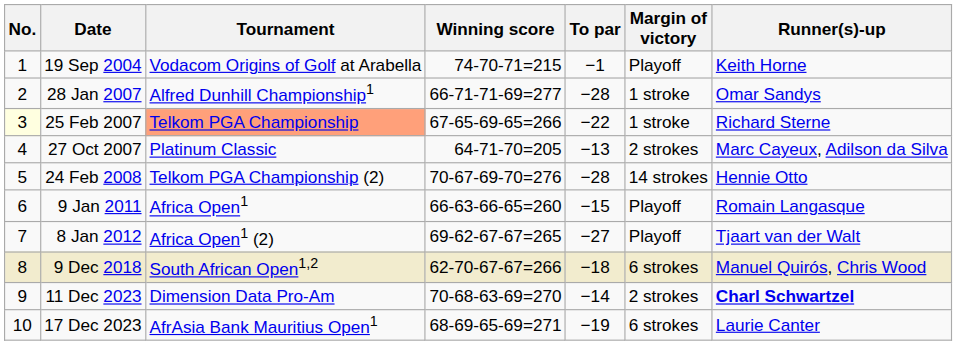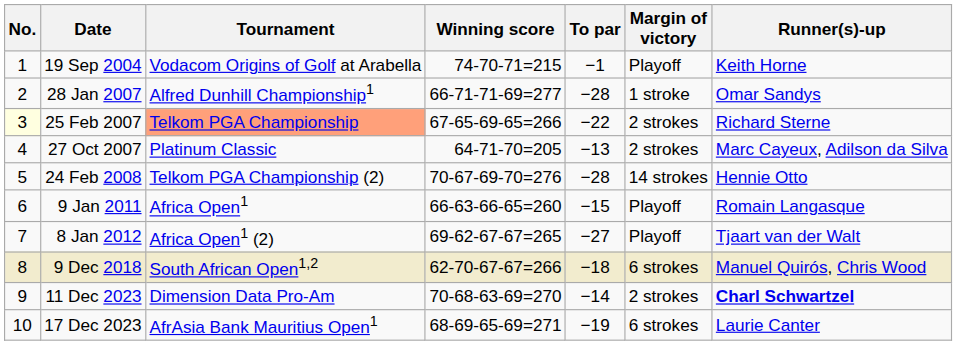 <table class="wikitable" style="font-size:95%;">
 <tr>
 <th>No.</th>
 <th>Date</th>
 <th>Tournament</th>
 <th>Winning score</th>
 <th>To par</th>
 <th>Margin of<br>victory</th>
 <th>Runner(s)-up</th>
 </tr>
 <tr>
 <td align=center>1</td>
 <td align=right>19 Sep <a href='#'>2004</a></td>
 <td><a href='#'>Vodacom Origins of Golf</a> at Arabella</td>
 <td align=right>74-70-71=215</td>
 <td align=center>−1</td>
 <td>Playoff</td>
 <td> <a href='#'>Keith Horne</a></td>
 </tr>
 <tr>
 <td align=center>2</td>
 <td align=right>28 Jan <a href='#'>2007</a></td>
 <td><a href='#'>Alfred Dunhill Championship</a><sup>1</sup></td>
 <td align=right>66-71-71-69=277</td>
 <td align=center>−28</td>
 <td>1 stroke</td>
 <td> <a href='#'>Omar Sandys</a></td>
 </tr>
 <tr>
 <td align=center style="background: lightyellow;">3</td>
 <td align=right>25 Feb 2007</td>
 <td style="background: lightsalmon;"><a href='#'>Telkom PGA Championship</a></td>
 <td align=right>67-65-69-65=266</td>
 <td align=center>−22</td>
-<td>1 stroke</td>
+<td>2 strokes</td>
 <td> <a href='#'>Richard Sterne</a></td>
 </tr>
 <tr>
 <td align=center>4</td>
 <td align=right>27 Oct 2007</td>
 <td><a href='#'>Platinum Classic</a></td>
 <td align=right>64-71-70=205</td>
 <td align=center>−13</td>
 <td>2 strokes</td>
 <td> <a href='#'>Marc Cayeux</a>,  <a href='#'>Adilson da Silva</a></td>
 </tr>
 <tr>
 <td align=center>5</td>
 <td align=right>24 Feb <a href='#'>2008</a></td>
 <td><a href='#'>Telkom PGA Championship</a> (2)</td>
 <td align=right>70-67-69-70=276</td>
 <td align=center>−28</td>
 <td>14 strokes</td>
 <td> <a href='#'>Hennie Otto</a></td>
 </tr>
 <tr>
 <td align=center>6</td>
 <td align=right>9 Jan <a href='#'>2011</a></td>
 <td><a href='#'>Africa Open</a><sup>1</sup></td>
 <td align=right>66-63-66-65=260</td>
 <td align=center>−15</td>
 <td>Playoff</td>
 <td> <a href='#'>Romain Langasque</a></td>
 </tr>
 <tr>
 <td align=center>7</td>
 <td align=right>8 Jan <a href='#'>2012</a></td>
 <td><a href='#'>Africa Open</a><sup>1</sup> (2)</td>
 <td align=right>69-62-67-67=265</td>
 <td align=center>−27</td>
 <td>Playoff</td>
 <td> <a href='#'>Tjaart van der Walt</a></td>
 </tr>
 <tr style="background:#f2ecce;">
 <td align=center>8</td>
 <td align=right>9 Dec <a href='#'>2018</a></td>
 <td><a href='#'>South African Open</a><sup>1,2</sup></td>
 <td align=right>62-70-67-67=266</td>
 <td align=center>−18</td>
 <td>6 strokes</td>
 <td> <a href='#'>Manuel Quirós</a>,  <a href='#'>Chris Wood</a></td>
 </tr>
 <tr>
 <td align=center>9</td>
 <td align=right>11 Dec <a href='#'>2023</a></td>
 <td><a href='#'>Dimension Data Pro-Am</a></td>
 <td align=right>70-68-63-69=270</td>
 <td align=center>−14</td>
 <td>2 strokes</td>
 <td><strong> <a href='#'>Charl Schwartzel</a></strong></td>
 </tr>
 <tr>
 <td align=center>10</td>
 <td align=right>17 Dec 2023</td>
 <td><a href='#'>AfrAsia Bank Mauritius Open</a><sup>1</sup></td>
 <td>68-69-65-69=271</td>
 <td align=center>−19</td>
 <td>6 strokes</td>
 <td> <a href='#'>Laurie Canter</a></td>
 </tr>
 </table>
